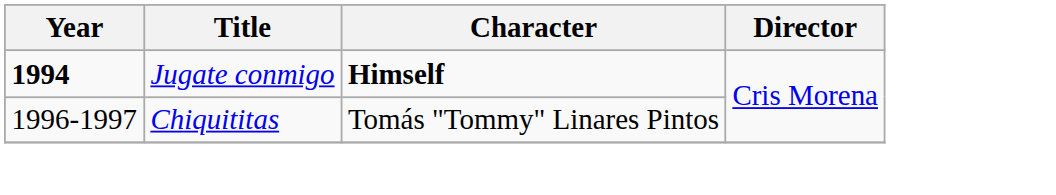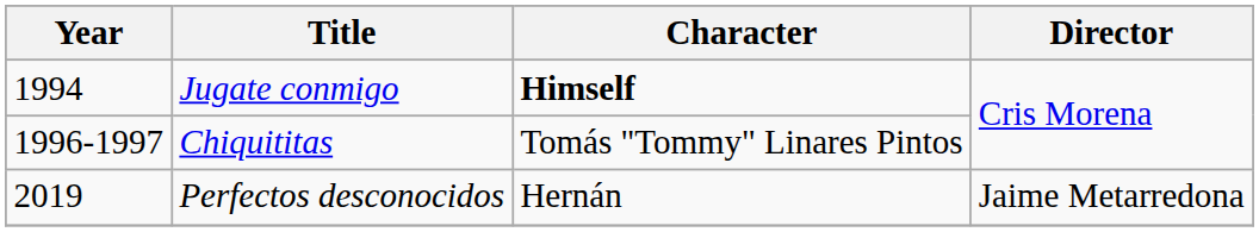 <table class="wikitable">
 <tr>
 <th>Year</th>
 <th>Title</th>
 <th>Character</th>
 <th>Director</th>
 </tr>
 <tr>
-<td><strong>1994</strong></td>
+<td>1994</td>
 <td><em><a href='#'>Jugate conmigo</a></em></td>
 <td><strong>Himself</strong></td>
 <td rowspan="2"><a href='#'>Cris Morena</a></td>
 </tr>
 <tr>
 <td>1996-1997</td>
 <td><em><a href='#'>Chiquititas</a></em></td>
 <td>Tomás "Tommy" Linares Pintos</td>
 </tr>
 <tr>
+<td>2019</td>
+<td><em>Perfectos desconocidos</em></td>
+<td>Hernán</td>
+<td>Jaime Metarredona</td>
+</tr>
+<tr>
 </tr>
 </table>
